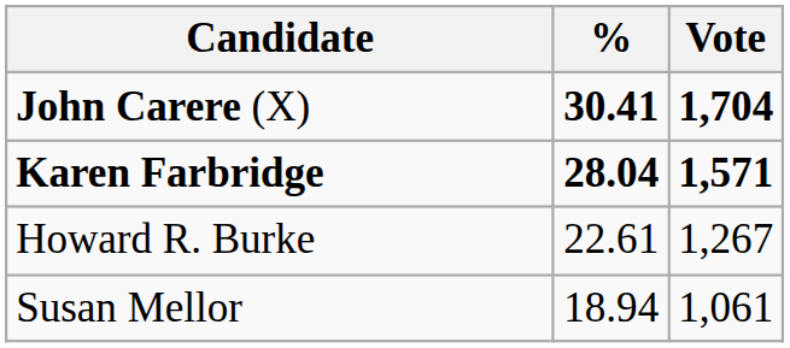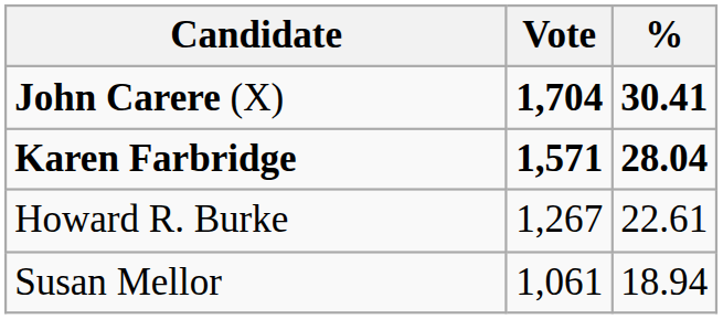 <table class="wikitable">
 <tr>
 <th bgcolor="#DDDDFF" width="200px">Candidate</th>
+<th bgcolor="#DDDDFF">Vote</th>
 <th bgcolor="#DDDDFF">%</th>
-<th bgcolor="#DDDDFF">Vote</th>
 </tr>
 <tr>
 <td><strong>John Carere</strong> (X)</td>
+<td style="text-align: right;"><strong>1,704</strong></td>
 <td style="text-align: right;"><strong>30.41</strong></td>
-<td style="text-align: right;"><strong>1,704</strong></td>
 </tr>
 <tr>
 <td><strong>Karen Farbridge</strong></td>
+<td style="text-align: right;"><strong>1,571</strong></td>
 <td style="text-align: right;"><strong>28.04</strong></td>
-<td style="text-align: right;"><strong>1,571</strong></td>
 </tr>
 <tr>
 <td>Howard R. Burke</td>
+<td style="text-align: right;">1,267</td>
 <td style="text-align: right;">22.61</td>
-<td style="text-align: right;">1,267</td>
 </tr>
 <tr>
 <td>Susan Mellor</td>
+<td style="text-align: right;">1,061</td>
 <td style="text-align: right;">18.94</td>
-<td style="text-align: right;">1,061</td>
 </tr>
 </table>
